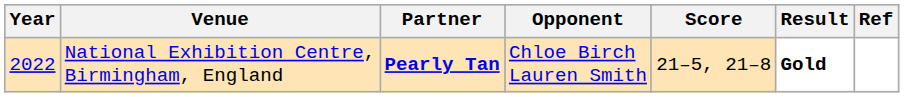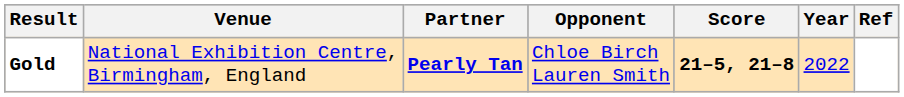 <table class="sortable wikitable" style="font-size: 90%;">
 <tr>
-<th>Year</th>
+<th>Result</th>
 <th>Venue</th>
 <th>Partner</th>
 <th>Opponent</th>
 <th>Score</th>
-<th>Result</th>
+<th>Year</th>
 <th>Ref</th>
 </tr>
 <tr style="background:#FFE4B5">
-<td align="center"><a href='#'>2022</a></td>
+<td style="text-align:left; background:white"> <strong>Gold</strong></td>
 <td align="left"><a href='#'>National Exhibition Centre</a>,<br><a href='#'>Birmingham</a>, England</td>
 <td align="left"><strong> <a href='#'>Pearly Tan</a></strong></td>
 <td align="left"> <a href='#'>Chloe Birch</a><br> <a href='#'>Lauren Smith</a></td>
-<td align="left">21–5, 21–8</td>
-<td style="text-align:left; background:white"> <strong>Gold</strong></td>
+<td align="left"><strong>21–5, 21–8</strong></td>
+<td align="center"><a href='#'>2022</a></td>
 <td style="text-align:center; background:white"></td>
 </tr>
 </table>
